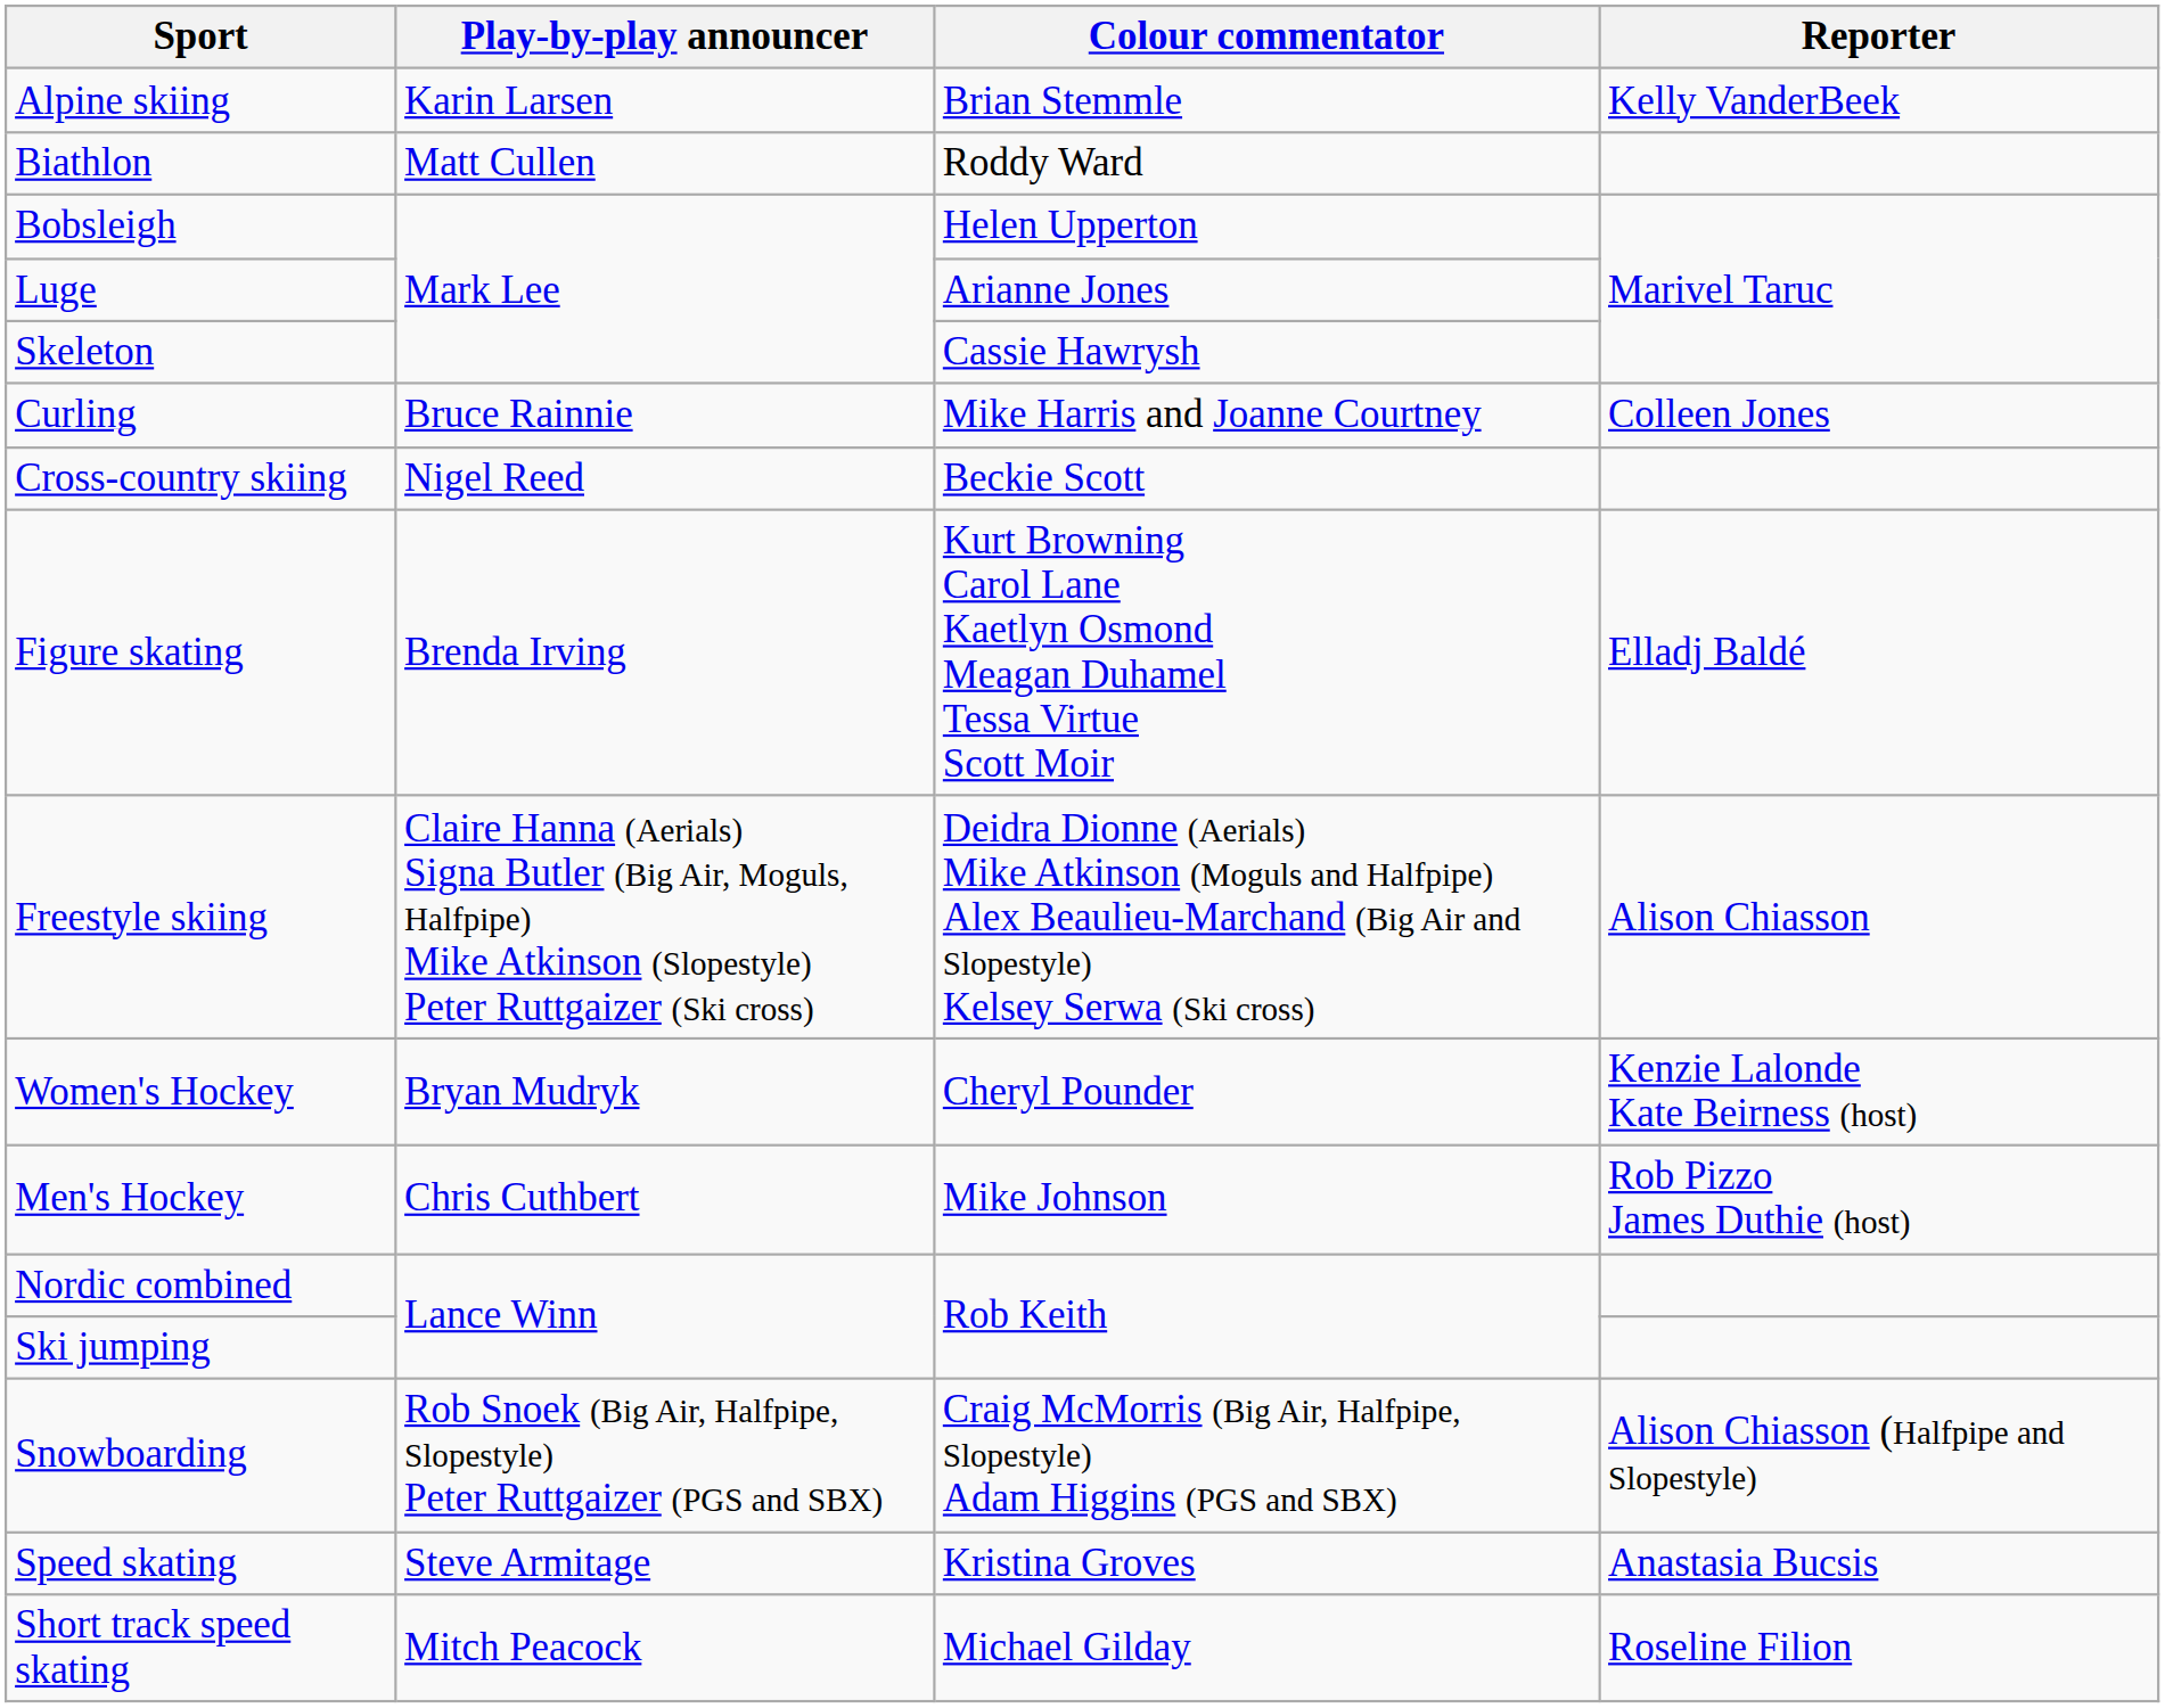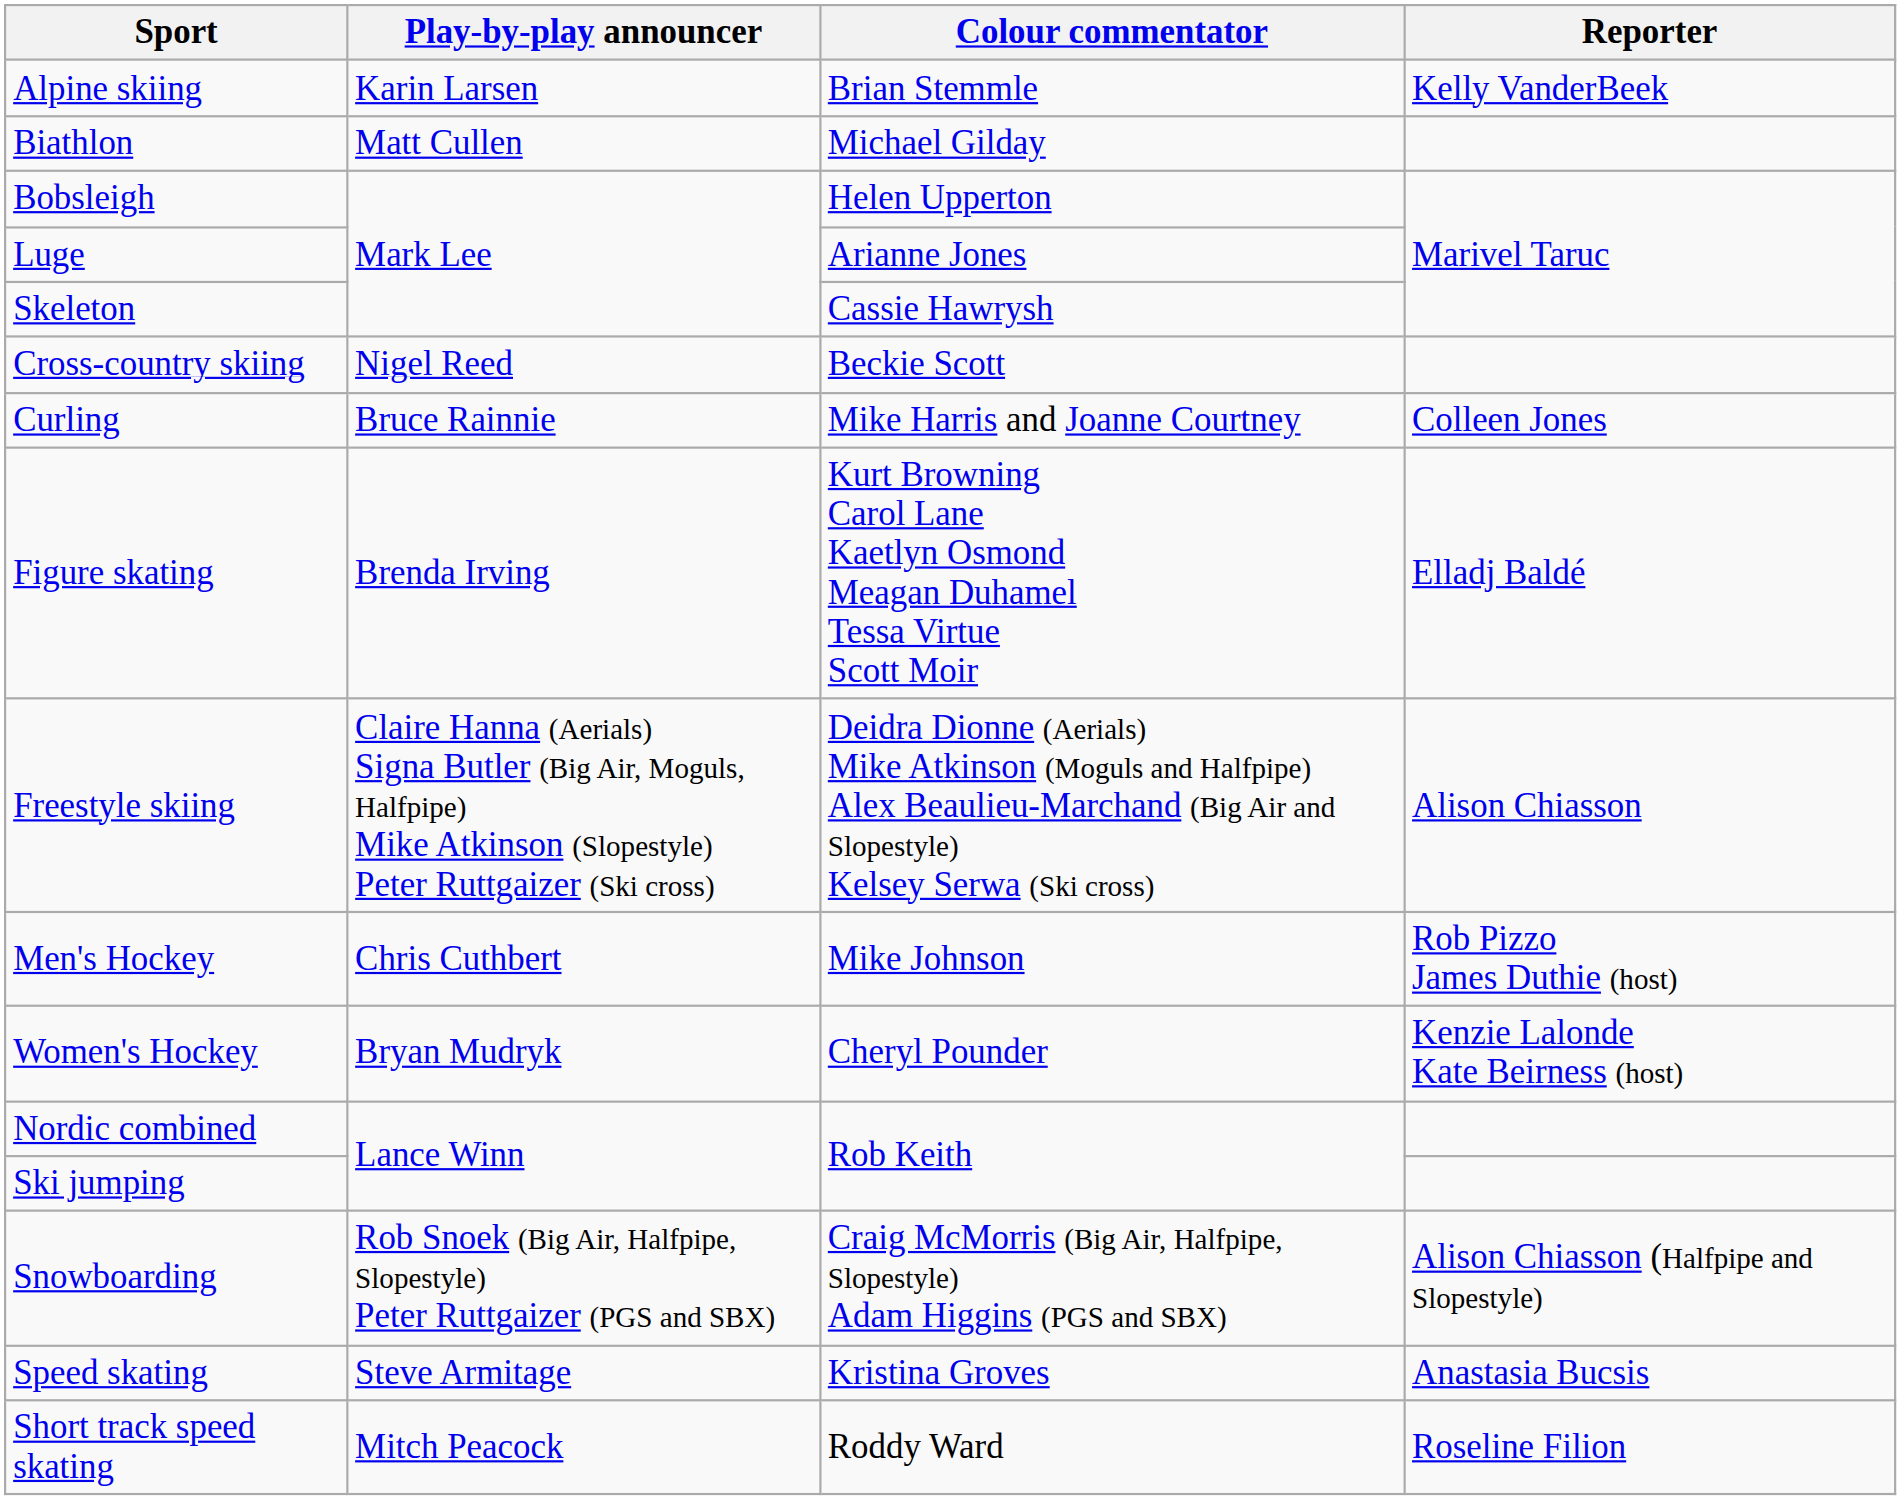 <table class="wikitable">
 <tr>
 <th>Sport</th>
 <th><a href='#'>Play-by-play</a> announcer</th>
 <th><a href='#'>Colour commentator</a></th>
 <th>Reporter</th>
 </tr>
 <tr>
 <td><a href='#'>Alpine skiing</a></td>
 <td><a href='#'>Karin Larsen</a></td>
 <td><a href='#'>Brian Stemmle</a></td>
 <td><a href='#'>Kelly VanderBeek</a></td>
 </tr>
 <tr>
 <td><a href='#'>Biathlon</a></td>
 <td><a href='#'>Matt Cullen</a></td>
-<td>Roddy Ward</td>
+<td><a href='#'>Michael Gilday</a></td>
 <td></td>
 </tr>
 <tr>
 <td><a href='#'>Bobsleigh</a></td>
 <td rowspan="3"><a href='#'>Mark Lee</a></td>
 <td><a href='#'>Helen Upperton</a></td>
 <td rowspan="3"><a href='#'>Marivel Taruc</a></td>
 </tr>
 <tr>
 <td><a href='#'>Luge</a></td>
 <td><a href='#'>Arianne Jones</a></td>
 </tr>
 <tr>
 <td><a href='#'>Skeleton</a></td>
 <td><a href='#'>Cassie Hawrysh</a></td>
 </tr>
 <tr>
+<td><a href='#'>Cross-country skiing</a></td>
+<td><a href='#'>Nigel Reed</a></td>
+<td><a href='#'>Beckie Scott</a></td>
+<td></td>
+</tr>
+<tr>
 <td><a href='#'>Curling</a></td>
 <td><a href='#'>Bruce Rainnie</a></td>
 <td><a href='#'>Mike Harris</a> and <a href='#'>Joanne Courtney</a></td>
 <td><a href='#'>Colleen Jones</a></td>
-</tr>
-<tr>
-<td><a href='#'>Cross-country skiing</a></td>
-<td><a href='#'>Nigel Reed</a></td>
-<td><a href='#'>Beckie Scott</a></td>
-<td></td>
 </tr>
 <tr>
 <td><a href='#'>Figure skating</a></td>
 <td><a href='#'>Brenda Irving</a></td>
 <td><a href='#'>Kurt Browning</a><br><a href='#'>Carol Lane</a><br><a href='#'>Kaetlyn Osmond</a><br><a href='#'>Meagan Duhamel</a><br><a href='#'>Tessa Virtue</a><br><a href='#'>Scott Moir</a></td>
 <td><a href='#'>Elladj Baldé</a></td>
 </tr>
 <tr>
 <td><a href='#'>Freestyle skiing</a></td>
 <td><a href='#'>Claire Hanna</a> <small>(Aerials)</small><br><a href='#'>Signa Butler</a> <small>(Big Air, Moguls, Halfpipe)</small><br><a href='#'>Mike Atkinson</a> <small>(Slopestyle)</small><br><a href='#'>Peter Ruttgaizer</a> <small>(Ski cross)</small></td>
 <td><a href='#'>Deidra Dionne</a> <small>(Aerials)</small><br><a href='#'>Mike Atkinson</a> <small>(Moguls and Halfpipe)</small><br><a href='#'>Alex Beaulieu-Marchand</a> <small>(Big Air and Slopestyle)</small><br><a href='#'>Kelsey Serwa</a> <small>(Ski cross)</small></td>
 <td><a href='#'>Alison Chiasson</a></td>
 </tr>
 <tr>
+<td><a href='#'>Men's Hockey</a></td>
+<td><a href='#'>Chris Cuthbert</a></td>
+<td><a href='#'>Mike Johnson</a></td>
+<td><a href='#'>Rob Pizzo</a><br><a href='#'>James Duthie</a> <small>(host)</small></td>
+</tr>
+<tr>
 <td><a href='#'>Women's Hockey</a></td>
 <td><a href='#'>Bryan Mudryk</a></td>
 <td><a href='#'>Cheryl Pounder</a></td>
 <td><a href='#'>Kenzie Lalonde</a><br><a href='#'>Kate Beirness</a> <small>(host)</small></td>
-</tr>
-<tr>
-<td><a href='#'>Men's Hockey</a></td>
-<td><a href='#'>Chris Cuthbert</a></td>
-<td><a href='#'>Mike Johnson</a></td>
-<td><a href='#'>Rob Pizzo</a><br><a href='#'>James Duthie</a> <small>(host)</small></td>
 </tr>
 <tr>
 <td><a href='#'>Nordic combined</a></td>
 <td rowspan="2"><a href='#'>Lance Winn</a></td>
 <td rowspan="2"><a href='#'>Rob Keith</a></td>
 <td></td>
 </tr>
 <tr>
 <td><a href='#'>Ski jumping</a></td>
 <td></td>
 </tr>
 <tr>
 <td><a href='#'>Snowboarding</a></td>
 <td><a href='#'>Rob Snoek</a> <small>(Big Air, Halfpipe, Slopestyle)</small><br><a href='#'>Peter Ruttgaizer</a> <small>(PGS and SBX)</small></td>
 <td><a href='#'>Craig McMorris</a> <small>(Big Air, Halfpipe, Slopestyle)</small><br><a href='#'>Adam Higgins</a> <small>(PGS and SBX)</small></td>
 <td><a href='#'>Alison Chiasson</a> (<small>Halfpipe and Slopestyle)</small></td>
 </tr>
 <tr>
 <td><a href='#'>Speed skating</a></td>
 <td><a href='#'>Steve Armitage</a></td>
 <td><a href='#'>Kristina Groves</a></td>
 <td><a href='#'>Anastasia Bucsis</a></td>
 </tr>
 <tr>
 <td><a href='#'>Short track speed skating</a></td>
 <td><a href='#'>Mitch Peacock</a></td>
-<td><a href='#'>Michael Gilday</a></td>
+<td>Roddy Ward</td>
 <td><a href='#'>Roseline Filion</a></td>
 </tr>
 </table>
